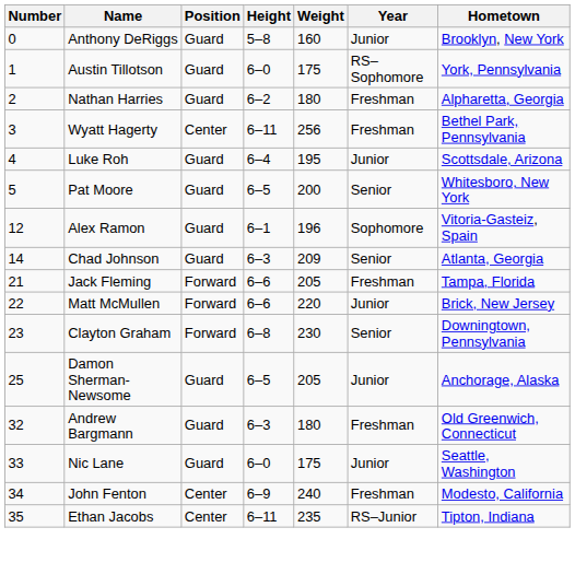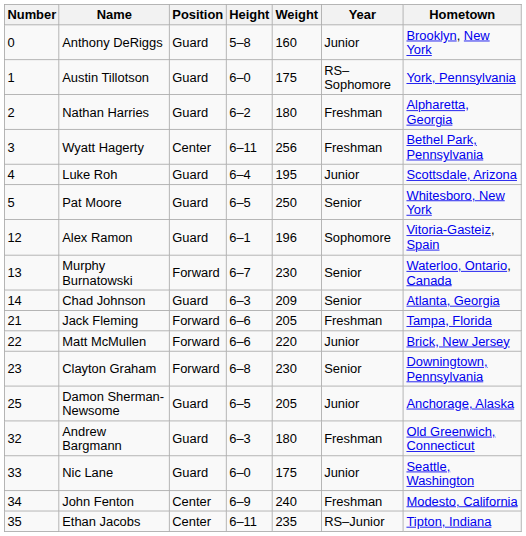 <table class="wikitable sortable " style="font-size: 95%;">
 <tr>
 <th>Number</th>
 <th>Name</th>
 <th>Position</th>
 <th>Height</th>
 <th>Weight</th>
 <th>Year</th>
 <th>Hometown</th>
 </tr>
 <tr>
 <td>0</td>
 <td>Anthony DeRiggs</td>
 <td>Guard</td>
 <td>5–8</td>
 <td>160</td>
 <td>Junior</td>
 <td><a href='#'>Brooklyn</a>, <a href='#'>New York</a></td>
 </tr>
 <tr>
 <td>1</td>
 <td>Austin Tillotson</td>
 <td>Guard</td>
 <td>6–0</td>
 <td>175</td>
 <td>RS–Sophomore</td>
 <td><a href='#'>York, Pennsylvania</a></td>
 </tr>
 <tr>
 <td>2</td>
 <td>Nathan Harries</td>
 <td>Guard</td>
 <td>6–2</td>
 <td>180</td>
 <td>Freshman</td>
 <td><a href='#'>Alpharetta, Georgia</a></td>
 </tr>
 <tr>
 <td>3</td>
 <td>Wyatt Hagerty</td>
 <td>Center</td>
 <td>6–11</td>
 <td>256</td>
 <td>Freshman</td>
 <td><a href='#'>Bethel Park, Pennsylvania</a></td>
 </tr>
 <tr>
 <td>4</td>
 <td>Luke Roh</td>
 <td>Guard</td>
 <td>6–4</td>
 <td>195</td>
 <td>Junior</td>
 <td><a href='#'>Scottsdale, Arizona</a></td>
 </tr>
 <tr>
 <td>5</td>
 <td>Pat Moore</td>
 <td>Guard</td>
 <td>6–5</td>
-<td>200</td>
+<td>250</td>
 <td>Senior</td>
 <td><a href='#'>Whitesboro, New York</a></td>
 </tr>
 <tr>
 <td>12</td>
 <td>Alex Ramon</td>
 <td>Guard</td>
 <td>6–1</td>
 <td>196</td>
 <td>Sophomore</td>
 <td><a href='#'>Vitoria-Gasteiz</a>, <a href='#'>Spain</a></td>
+</tr>
+<tr>
+<td>13</td>
+<td>Murphy Burnatowski</td>
+<td>Forward</td>
+<td>6–7</td>
+<td>230</td>
+<td>Senior</td>
+<td><a href='#'>Waterloo, Ontario</a>, <a href='#'>Canada</a></td>
 </tr>
 <tr>
 <td>14</td>
 <td>Chad Johnson</td>
 <td>Guard</td>
 <td>6–3</td>
 <td>209</td>
 <td>Senior</td>
 <td><a href='#'>Atlanta, Georgia</a></td>
 </tr>
 <tr>
 <td>21</td>
 <td>Jack Fleming</td>
 <td>Forward</td>
 <td>6–6</td>
 <td>205</td>
 <td>Freshman</td>
 <td><a href='#'>Tampa, Florida</a></td>
 </tr>
 <tr>
 <td>22</td>
 <td>Matt McMullen</td>
 <td>Forward</td>
 <td>6–6</td>
 <td>220</td>
 <td>Junior</td>
 <td><a href='#'>Brick, New Jersey</a></td>
 </tr>
 <tr>
 <td>23</td>
 <td>Clayton Graham</td>
 <td>Forward</td>
 <td>6–8</td>
 <td>230</td>
 <td>Senior</td>
 <td><a href='#'>Downingtown, Pennsylvania</a></td>
 </tr>
 <tr>
 <td>25</td>
 <td>Damon Sherman-Newsome</td>
 <td>Guard</td>
 <td>6–5</td>
 <td>205</td>
 <td>Junior</td>
 <td><a href='#'>Anchorage, Alaska</a></td>
 </tr>
 <tr>
 <td>32</td>
 <td>Andrew Bargmann</td>
 <td>Guard</td>
 <td>6–3</td>
 <td>180</td>
 <td>Freshman</td>
 <td><a href='#'>Old Greenwich, Connecticut</a></td>
 </tr>
 <tr>
 <td>33</td>
 <td>Nic Lane</td>
 <td>Guard</td>
 <td>6–0</td>
 <td>175</td>
 <td>Junior</td>
 <td><a href='#'>Seattle, Washington</a></td>
 </tr>
 <tr>
 <td>34</td>
 <td>John Fenton</td>
 <td>Center</td>
 <td>6–9</td>
 <td>240</td>
 <td>Freshman</td>
 <td><a href='#'>Modesto, California</a></td>
 </tr>
 <tr>
 <td>35</td>
 <td>Ethan Jacobs</td>
 <td>Center</td>
 <td>6–11</td>
 <td>235</td>
 <td>RS–Junior</td>
 <td><a href='#'>Tipton, Indiana</a></td>
 </tr>
 </table>
